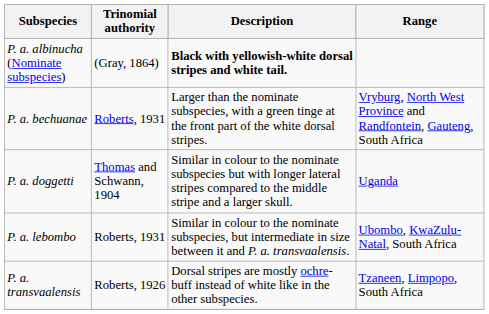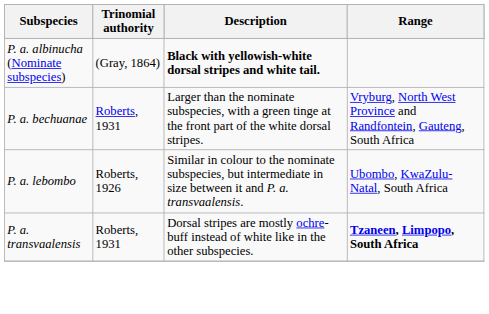 <table class="wikitable collapsible" font="90%">
 <tr style="background: #115a6c">
 <th>Subspecies</th>
 <th>Trinomial authority</th>
 <th>Description</th>
 <th>Range</th>
 </tr>
 <tr --->
 <td><em>P. a. albinucha</em><br>(<a href='#'>Nominate subspecies</a>)</td>
 <td>(Gray, 1864)</td>
 <td><strong>Black with yellowish-white dorsal stripes and white tail.</strong></td>
 <td></td>
 </tr>
 <tr>
 <td><em>P. a. bechuanae</em></td>
 <td><a href='#'>Roberts</a>, 1931</td>
 <td>Larger than the nominate subspecies, with a green tinge at the front part of the white dorsal stripes.</td>
 <td><a href='#'>Vryburg</a>, <a href='#'>North West Province</a> and <a href='#'>Randfontein</a>, <a href='#'>Gauteng</a>, South Africa</td>
 </tr>
 <tr>
-<td><em>P. a. doggetti</em></td>
-<td><a href='#'>Thomas</a> and Schwann, 1904</td>
-<td>Similar in colour to the nominate subspecies but with longer lateral stripes compared to the middle stripe and a larger skull.</td>
-<td><a href='#'>Uganda</a></td>
-</tr>
-<tr>
 <td><em>P. a. lebombo</em></td>
-<td>Roberts, 1931</td>
+<td>Roberts, 1926</td>
 <td>Similar in colour to the nominate subspecies, but intermediate in size between it and <em>P. a. transvaalensis</em>.</td>
 <td><a href='#'>Ubombo</a>, <a href='#'>KwaZulu-Natal</a>, South Africa</td>
 </tr>
 <tr>
 <td><em>P. a. transvaalensis</em></td>
-<td>Roberts, 1926</td>
+<td>Roberts, 1931</td>
 <td>Dorsal stripes are mostly <a href='#'>ochre</a>-buff instead of white like in the other subspecies.</td>
-<td><a href='#'>Tzaneen</a>, <a href='#'>Limpopo</a>, South Africa</td>
+<td><strong><a href='#'>Tzaneen</a>, <a href='#'>Limpopo</a>, South Africa</strong></td>
 </tr>
 <tr --->
 </tr>
 </table>
